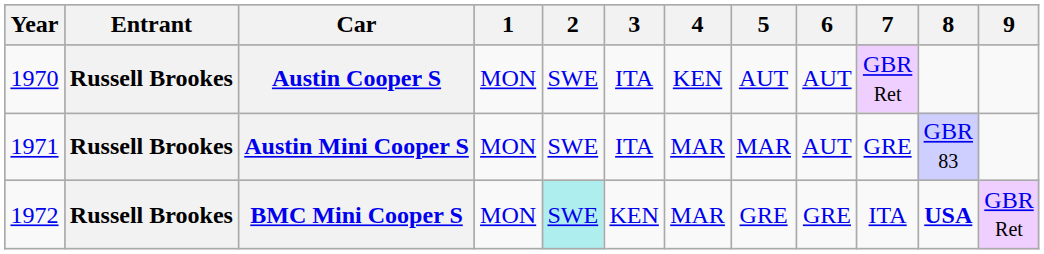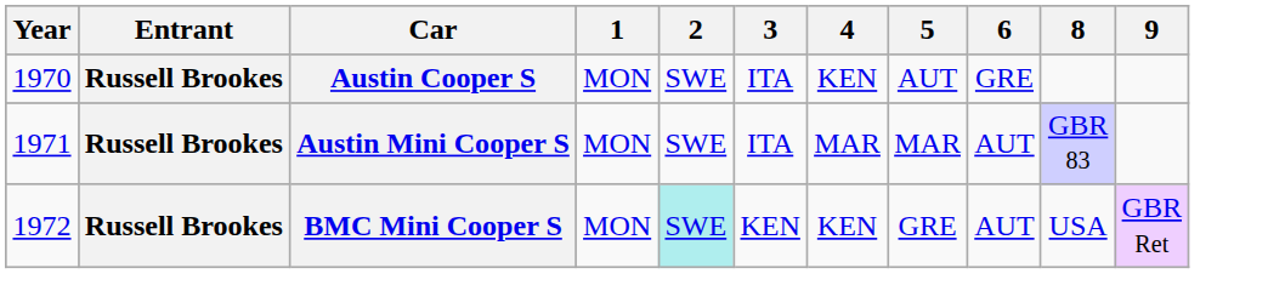 <table class="wikitable" style="text-align:center; font-size:90%;">
 <tr>
 <th>Year</th>
 <th>Entrant</th>
 <th>Car</th>
 <th>1</th>
 <th>2</th>
 <th>3</th>
 <th>4</th>
 <th>5</th>
 <th>6</th>
-<th>7</th>
 <th>8</th>
 <th>9</th>
 </tr>
 <tr>
 <td><a href='#'>1970</a></td>
 <th>Russell Brookes</th>
 <th><a href='#'>Austin Cooper S</a></th>
 <td><a href='#'>MON</a></td>
 <td><a href='#'>SWE</a></td>
 <td><a href='#'>ITA</a></td>
 <td><a href='#'>KEN</a></td>
 <td><a href='#'>AUT</a></td>
-<td><a href='#'>AUT</a></td>
-<td style="background:#EFCFFF;"><a href='#'>GBR</a><br><small>Ret</small></td>
+<td><a href='#'>GRE</a></td>
 <td></td>
 <td></td>
 </tr>
 <tr>
 <td><a href='#'>1971</a></td>
 <th>Russell Brookes</th>
 <th><a href='#'>Austin Mini Cooper S</a></th>
 <td><a href='#'>MON</a></td>
 <td><a href='#'>SWE</a></td>
 <td><a href='#'>ITA</a></td>
 <td><a href='#'>MAR</a></td>
 <td><a href='#'>MAR</a></td>
 <td><a href='#'>AUT</a></td>
-<td><a href='#'>GRE</a></td>
 <td style="background:#CFCFFF;"><a href='#'>GBR</a><br><small>83</small></td>
 <td></td>
 </tr>
 <tr>
 <td><a href='#'>1972</a></td>
 <th>Russell Brookes</th>
 <th><a href='#'>BMC Mini Cooper S</a></th>
 <td><a href='#'>MON</a></td>
 <td style="background: paleturquoise;"><a href='#'>SWE</a></td>
 <td><a href='#'>KEN</a></td>
-<td><a href='#'>MAR</a></td>
+<td><a href='#'>KEN</a></td>
 <td><a href='#'>GRE</a></td>
-<td><a href='#'>GRE</a></td>
-<td><a href='#'>ITA</a></td>
-<td><strong><a href='#'>USA</a></strong></td>
+<td><a href='#'>AUT</a></td>
+<td><a href='#'>USA</a></td>
 <td style="background:#EFCFFF;"><a href='#'>GBR</a><br><small>Ret</small></td>
 </tr>
 </table>
